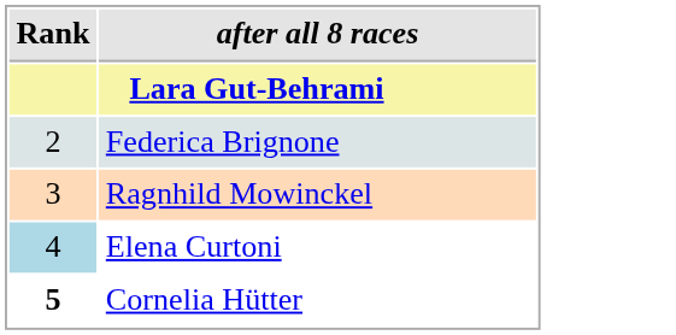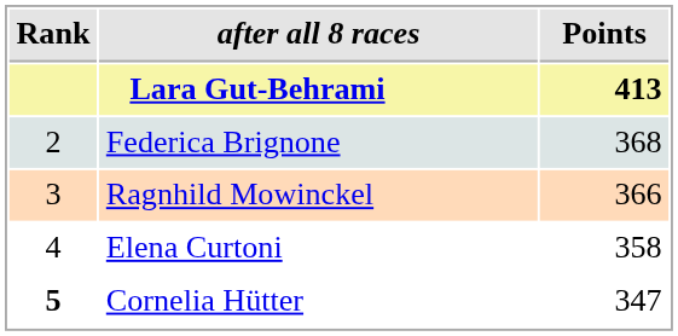 <table cellspacing="1" cellpadding="3" style="border:1px solid #aaa; font-size:86%;">
 <tr style="background:#e4e4e4;">
 <th style="border-bottom:1px solid #aaa; width:10px;">Rank</th>
 <th style="border-bottom:1px solid #aaa; width:185px; white-space:nowrap;"><em>after all 8 races</em></th>
+<th style="border-bottom:1px solid #aaa; width:50px;">Points</th>
 </tr>
 <tr style="background:#f7f6a8;">
 <td style="text-align:center;"></td>
 <td>   <strong><a href='#'>Lara Gut-Behrami</a></strong></td>
+<td align="right"><strong>413</strong></td>
 </tr>
 <tr style="background:#dce5e5;">
 <td style="text-align:center;">2</td>
 <td> <a href='#'>Federica Brignone</a></td>
+<td align="right">368</td>
 </tr>
 <tr style="background:#ffdab9;">
 <td style="text-align:center;">3</td>
 <td> <a href='#'>Ragnhild Mowinckel</a></td>
+<td align="right">366</td>
 </tr>
 <tr>
-<td style="background: lightblue; text-align:center;">4</td>
+<td style="text-align:center;">4</td>
 <td> <a href='#'>Elena Curtoni</a></td>
+<td align="right">358</td>
 </tr>
 <tr>
 <td style="text-align:center;"><strong>5</strong></td>
 <td> <a href='#'>Cornelia Hütter</a></td>
+<td align="right">347</td>
 </tr>
 </table>
